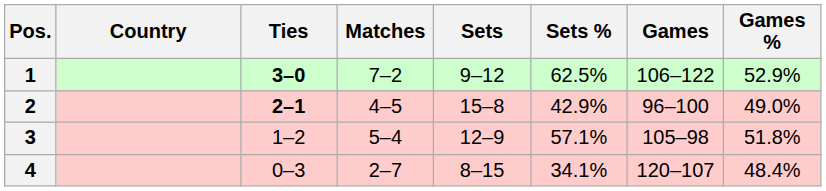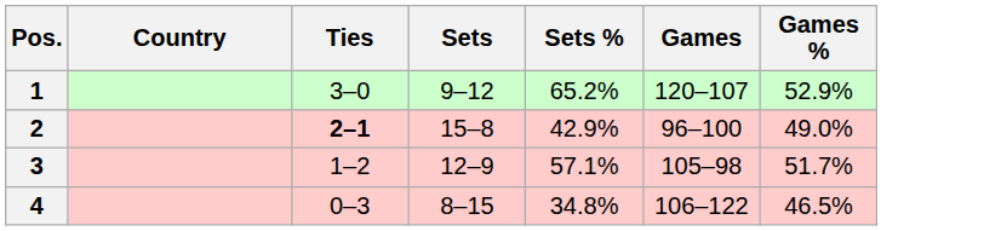 <table class="wikitable nowrap" style=text-align:center>
 <tr>
 <th>Pos.</th>
 <th width=140>Country</th>
 <th width=70>Ties</th>
-<th width=70>Matches</th>
 <th width=70>Sets</th>
 <th width=70>Sets %</th>
 <th width=70>Games</th>
 <th width=70>Games %</th>
 </tr>
 <tr style="background: #CCFFCC;">
 <th>1</th>
 <td align=left></td>
-<td><strong>3–0</strong></td>
-<td>7–2</td>
+<td>3–0</td>
 <td>9–12</td>
-<td>62.5%</td>
-<td>106–122</td>
+<td>65.2%</td>
+<td>120–107</td>
 <td>52.9%</td>
 </tr>
 <tr style="background: #FFCCCC;">
 <th>2</th>
 <td align=left></td>
 <td><strong>2–1</strong></td>
-<td>4–5</td>
 <td>15–8</td>
 <td>42.9%</td>
 <td>96–100</td>
 <td>49.0%</td>
 </tr>
 <tr style="background: #FFCCCC;">
 <th>3</th>
 <td align=left></td>
 <td>1–2</td>
-<td>5–4</td>
 <td>12–9</td>
 <td>57.1%</td>
 <td>105–98</td>
-<td>51.8%</td>
+<td>51.7%</td>
 </tr>
 <tr style="background: #FFCCCC;">
 <th>4</th>
 <td align=left></td>
 <td>0–3</td>
-<td>2–7</td>
 <td>8–15</td>
-<td>34.1%</td>
-<td>120–107</td>
-<td>48.4%</td>
+<td>34.8%</td>
+<td>106–122</td>
+<td>46.5%</td>
 </tr>
 </table>
